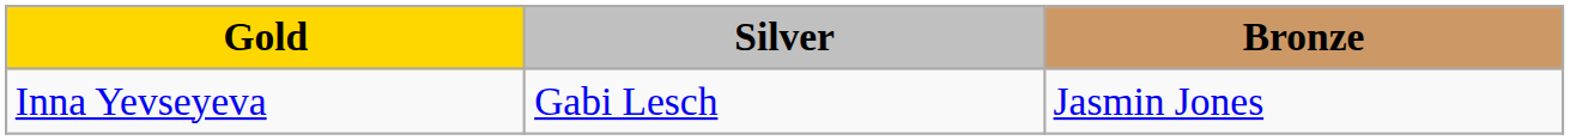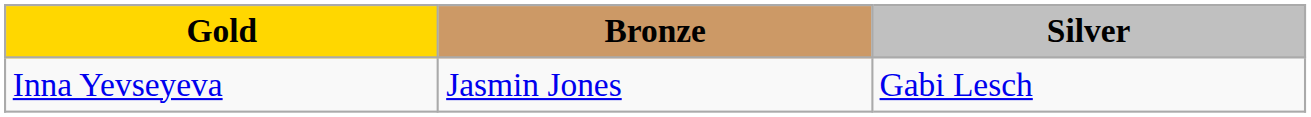 <table class="wikitable" style="text-align:left">
 <tr align="center">
 <td width=200 bgcolor=gold><strong>Gold</strong></td>
+<td width=200 bgcolor=CC9966><strong>Bronze</strong></td>
 <td width=200 bgcolor=silver><strong>Silver</strong></td>
-<td width=200 bgcolor=CC9966><strong>Bronze</strong></td>
 </tr>
 <tr>
 <td><a href='#'>Inna Yevseyeva</a><br><em></em></td>
+<td><a href='#'>Jasmin Jones</a><br><em></em></td>
 <td><a href='#'>Gabi Lesch</a><br><em></em></td>
-<td><a href='#'>Jasmin Jones</a><br><em></em></td>
 </tr>
 </table>
